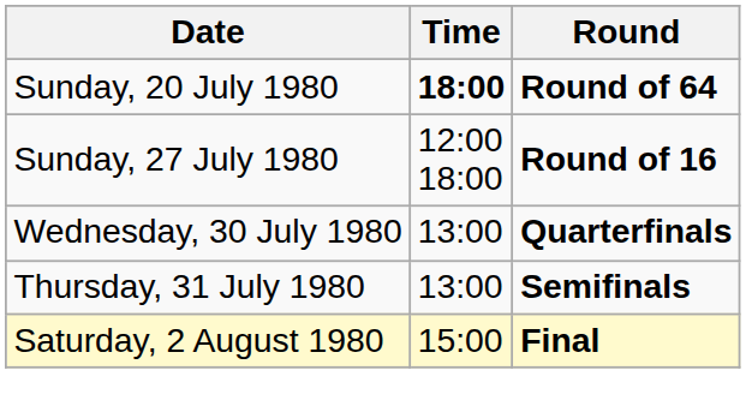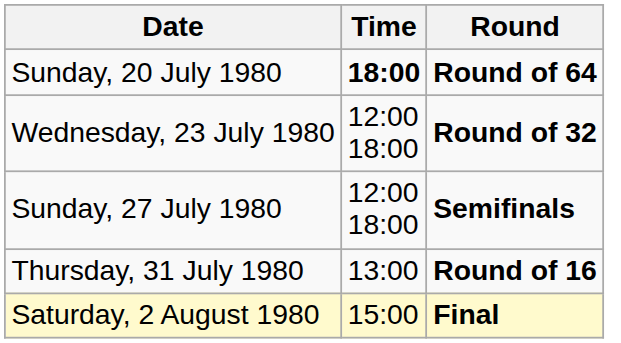 <table class="wikitable">
 <tr>
 <th>Date</th>
 <th>Time</th>
 <th>Round</th>
 </tr>
 <tr>
 <td>Sunday, 20 July 1980</td>
 <td><strong>18:00</strong></td>
 <td><strong>Round of 64</strong></td>
 </tr>
 <tr>
+<td>Wednesday, 23 July 1980</td>
+<td>12:00<br>18:00</td>
+<td><strong>Round of 32</strong></td>
+</tr>
+<tr>
 <td>Sunday, 27 July 1980</td>
 <td>12:00<br>18:00</td>
-<td><strong>Round of 16</strong></td>
-</tr>
-<tr>
-<td>Wednesday, 30 July 1980</td>
-<td>13:00</td>
-<td><strong>Quarterfinals</strong></td>
+<td><strong>Semifinals</strong></td>
 </tr>
 <tr>
 <td>Thursday, 31 July 1980</td>
 <td>13:00</td>
-<td><strong>Semifinals</strong></td>
+<td><strong>Round of 16</strong></td>
 </tr>
 <tr style=background:lemonchiffon>
 <td>Saturday, 2 August 1980</td>
 <td>15:00</td>
 <td><strong>Final</strong></td>
 </tr>
 </table>
